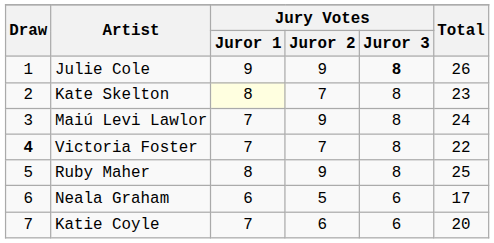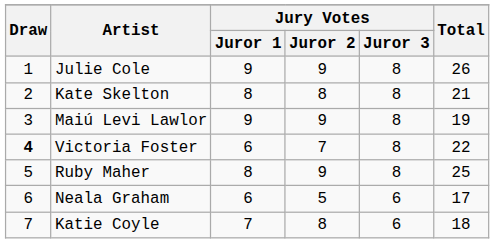 <table class="wikitable collapsible" style="float:right; margin:10px; text-align:center;">
 <tr>
 </tr>
 <tr>
 <th rowspan="2">Draw</th>
 <th rowspan="2">Artist</th>
 <th colspan="3">Jury Votes</th>
 <th rowspan="2">Total</th>
 </tr>
 <tr>
 <th>Juror 1</th>
 <th>Juror 2</th>
 <th>Juror 3</th>
 </tr>
 <tr>
 <td>1</td>
 <td style="text-align:left;">Julie Cole</td>
 <td>9</td>
 <td>9</td>
-<td><strong>8</strong></td>
+<td>8</td>
 <td>26</td>
 </tr>
 <tr>
 <td>2</td>
 <td style="text-align:left;">Kate Skelton</td>
-<td style="background: lightyellow;">8</td>
-<td>7</td>
 <td>8</td>
-<td>23</td>
+<td>8</td>
+<td>8</td>
+<td>21</td>
 </tr>
 <tr>
 <td>3</td>
 <td style="text-align:left;">Maiú Levi Lawlor</td>
-<td>7</td>
+<td>9</td>
 <td>9</td>
 <td>8</td>
-<td>24</td>
+<td>19</td>
 </tr>
 <tr>
 <td><strong>4</strong></td>
 <td style="text-align:left;">Victoria Foster</td>
-<td>7</td>
+<td>6</td>
 <td>7</td>
 <td>8</td>
 <td>22</td>
 </tr>
 <tr>
 <td>5</td>
 <td style="text-align:left;">Ruby Maher</td>
 <td>8</td>
 <td>9</td>
 <td>8</td>
 <td>25</td>
 </tr>
 <tr>
 <td>6</td>
 <td style="text-align:left;">Neala Graham</td>
 <td>6</td>
 <td>5</td>
 <td>6</td>
 <td>17</td>
 </tr>
 <tr>
 <td>7</td>
 <td style="text-align:left;">Katie Coyle</td>
 <td>7</td>
+<td>8</td>
 <td>6</td>
-<td>6</td>
-<td>20</td>
+<td>18</td>
 </tr>
 </table>
